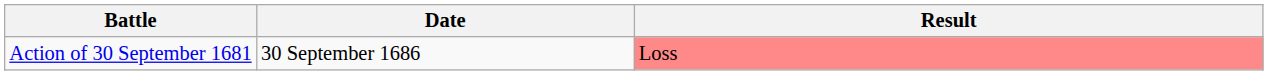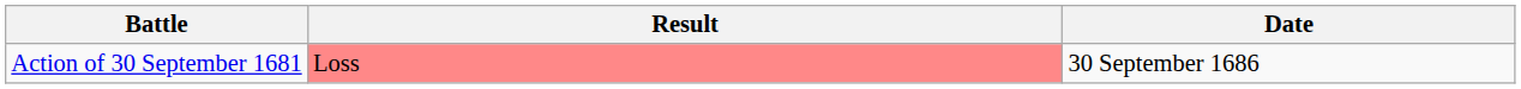 <table class="wikitable">
 <tr>
 <th>Battle</th>
+<th>Result</th>
 <th>Date</th>
-<th>Result</th>
 </tr>
 <tr>
 <td width="20%"><a href='#'>Action of 30 September 1681</a></td>
+<td width="50%" style="background:#F88">Loss</td>
 <td width="30%">30 September 1686</td>
-<td width="50%" style="background:#F88">Loss</td>
 </tr>
 </table>
